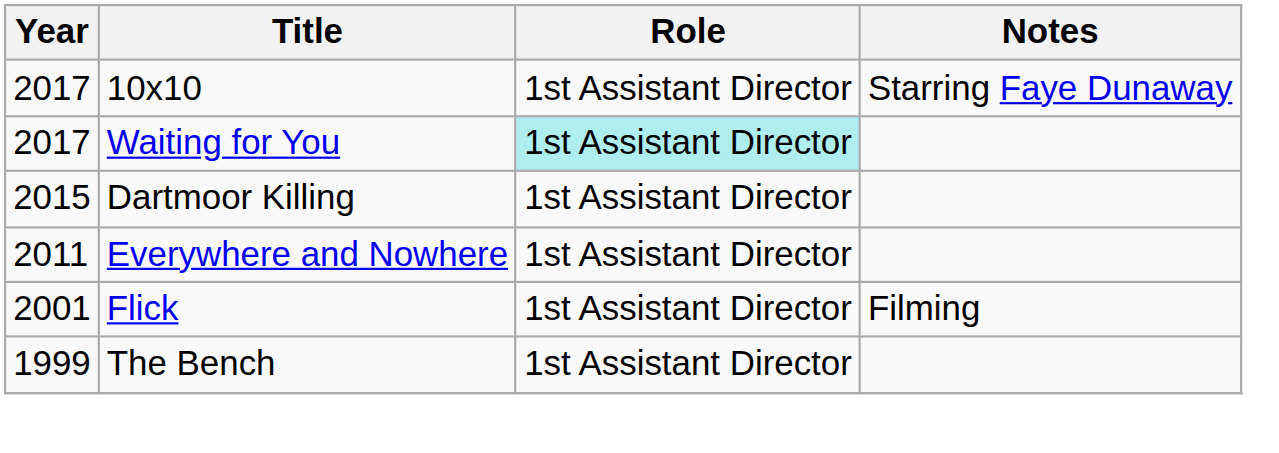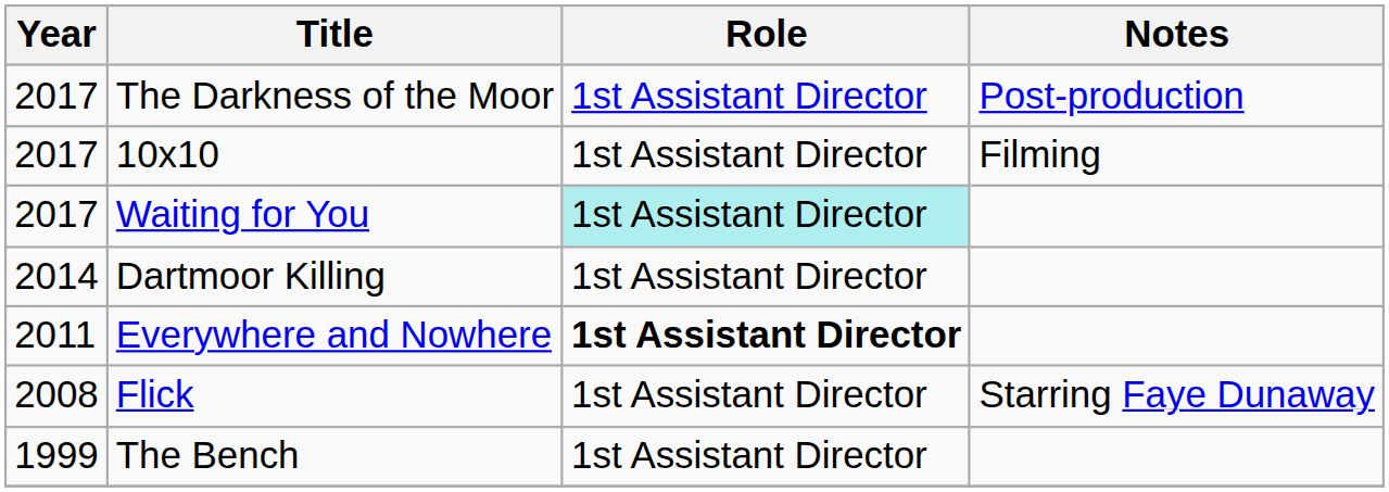 <table class="wikitable">
 <tr>
 <th>Year</th>
 <th>Title</th>
 <th>Role</th>
 <th>Notes</th>
 </tr>
 <tr>
 <td>2017</td>
+<td>The Darkness of the Moor</td>
+<td><a href='#'>1st Assistant Director</a></td>
+<td><a href='#'>Post-production</a></td>
+</tr>
+<tr>
+<td>2017</td>
 <td>10x10</td>
 <td>1st Assistant Director</td>
-<td>Starring <a href='#'>Faye Dunaway</a></td>
+<td>Filming</td>
 </tr>
 <tr>
 <td>2017</td>
 <td><a href='#'>Waiting for You</a></td>
 <td style="background: paleturquoise;">1st Assistant Director</td>
 <td></td>
 </tr>
 <tr>
-<td>2015</td>
+<td>2014</td>
 <td>Dartmoor Killing</td>
 <td>1st Assistant Director</td>
 <td></td>
 </tr>
 <tr>
 <td>2011</td>
 <td><a href='#'>Everywhere and Nowhere</a></td>
-<td>1st Assistant Director</td>
+<td><strong>1st Assistant Director</strong></td>
 <td></td>
 </tr>
 <tr>
-<td>2001</td>
+<td>2008</td>
 <td><a href='#'>Flick</a></td>
 <td>1st Assistant Director</td>
-<td>Filming</td>
+<td>Starring <a href='#'>Faye Dunaway</a></td>
 </tr>
 <tr>
 <td>1999</td>
 <td>The Bench</td>
 <td>1st Assistant Director</td>
 <td></td>
 </tr>
 <tr>
 </tr>
 </table>
